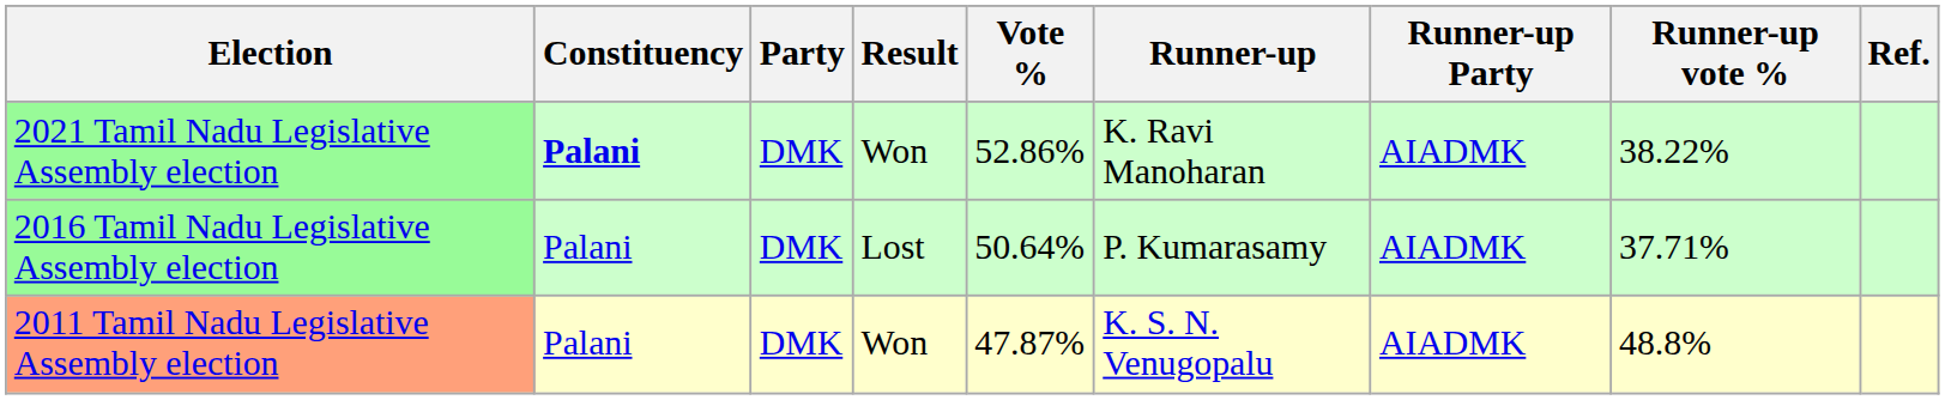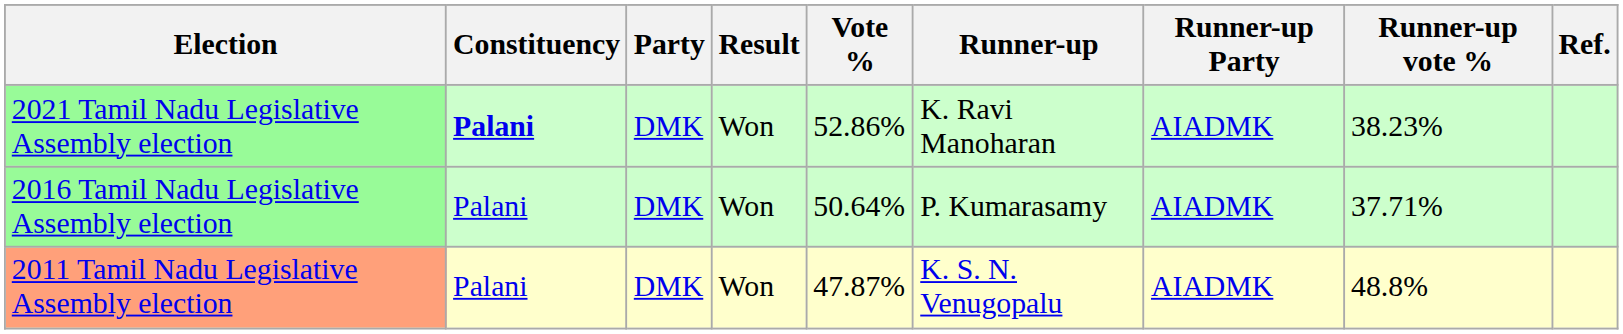 <table class="wikitable">
 <tr>
 <th>Election</th>
 <th>Constituency</th>
 <th>Party</th>
 <th>Result</th>
 <th>Vote %</th>
 <th>Runner-up</th>
 <th>Runner-up Party</th>
 <th>Runner-up vote %</th>
 <th>Ref.</th>
 </tr>
 <tr style="background:#cfc;">
 <td bgcolor=#98FB98><a href='#'>2021 Tamil Nadu Legislative Assembly election</a></td>
 <td><strong><a href='#'>Palani</a></strong></td>
 <td><a href='#'>DMK</a></td>
 <td>Won</td>
 <td>52.86%</td>
 <td>K. Ravi Manoharan</td>
 <td><a href='#'>AIADMK</a></td>
-<td>38.22%</td>
+<td>38.23%</td>
 <td></td>
 </tr>
 <tr style="background:#cfc;">
 <td bgcolor=#98FB98><a href='#'>2016 Tamil Nadu Legislative Assembly election</a></td>
 <td><a href='#'>Palani</a></td>
 <td><a href='#'>DMK</a></td>
-<td>Lost</td>
+<td>Won</td>
 <td>50.64%</td>
 <td>P. Kumarasamy</td>
 <td><a href='#'>AIADMK</a></td>
 <td>37.71%</td>
 <td></td>
 </tr>
 <tr style="background:#ffc;">
 <td bgcolor=#FFA07A><a href='#'>2011 Tamil Nadu Legislative Assembly election</a></td>
 <td><a href='#'>Palani</a></td>
 <td><a href='#'>DMK</a></td>
 <td>Won</td>
 <td>47.87%</td>
 <td><a href='#'>K. S. N. Venugopalu</a></td>
 <td><a href='#'>AIADMK</a></td>
 <td>48.8%</td>
 <td></td>
 </tr>
 </table>
